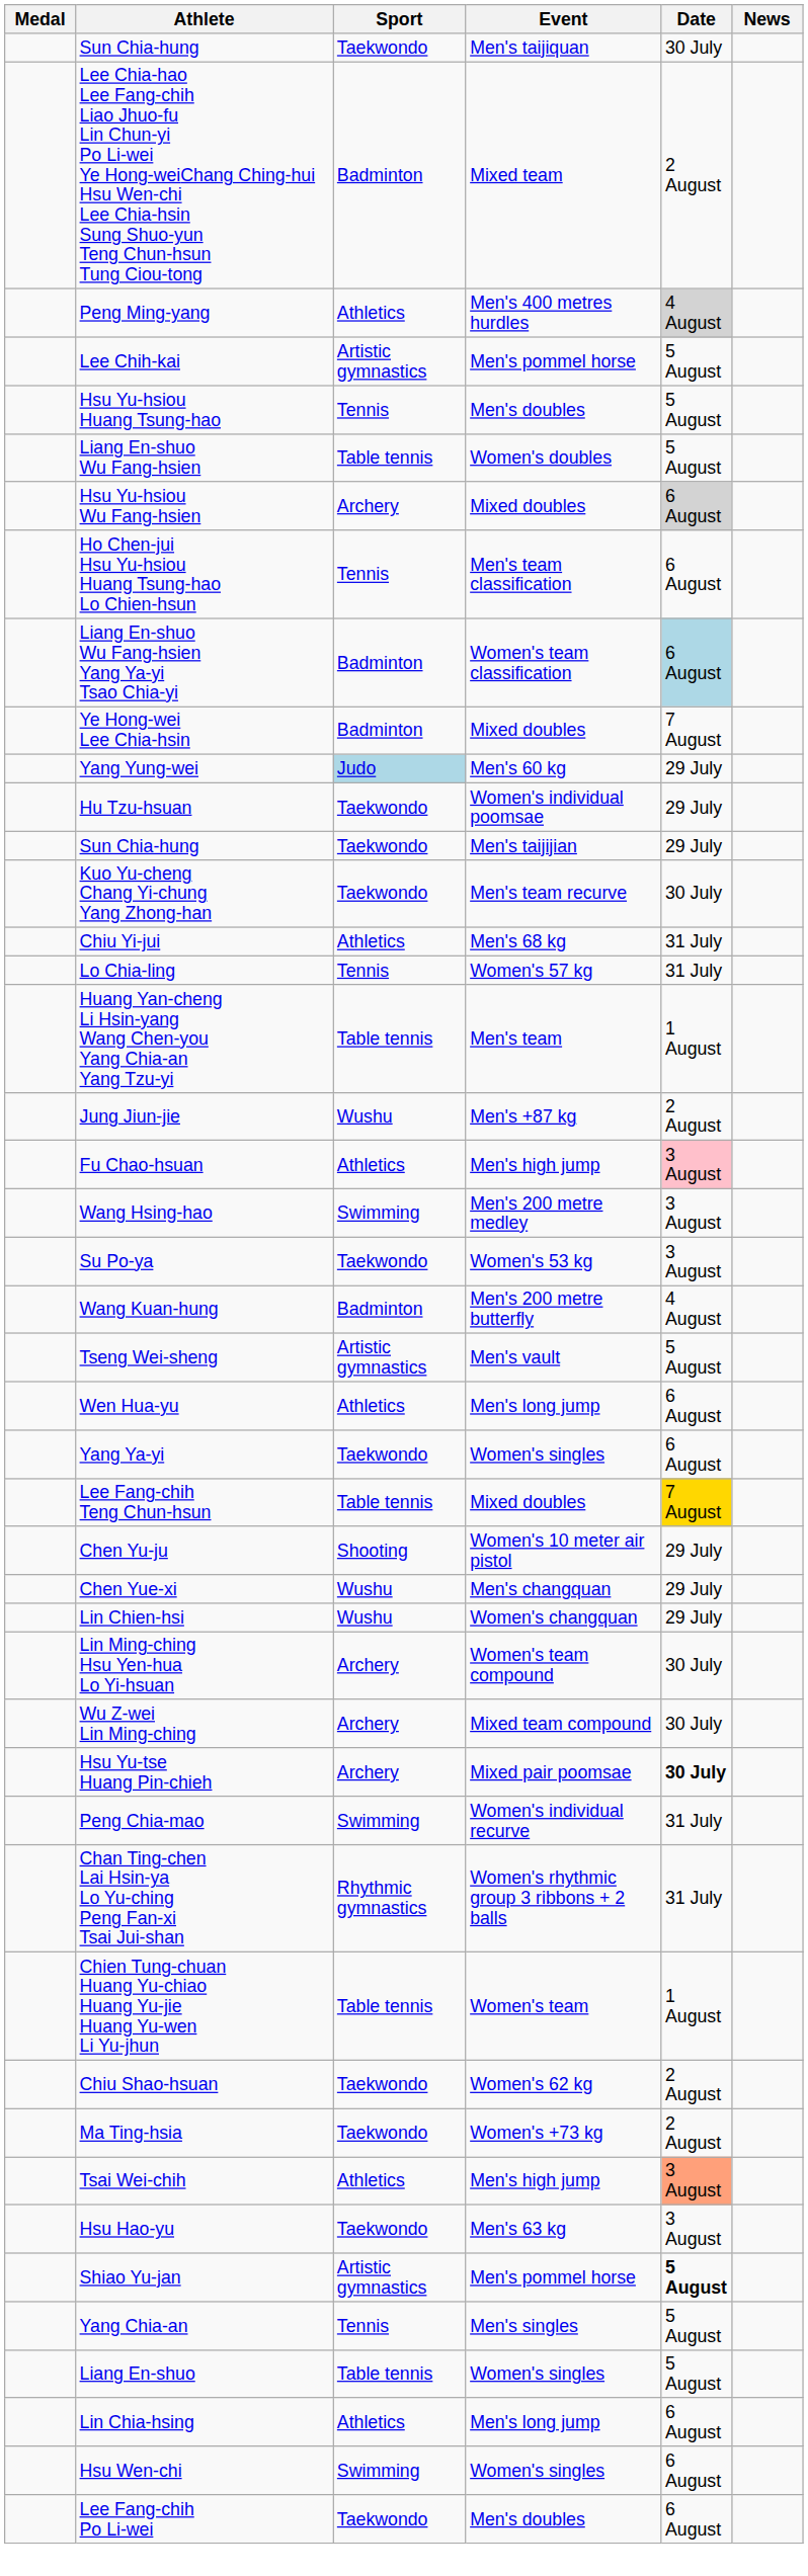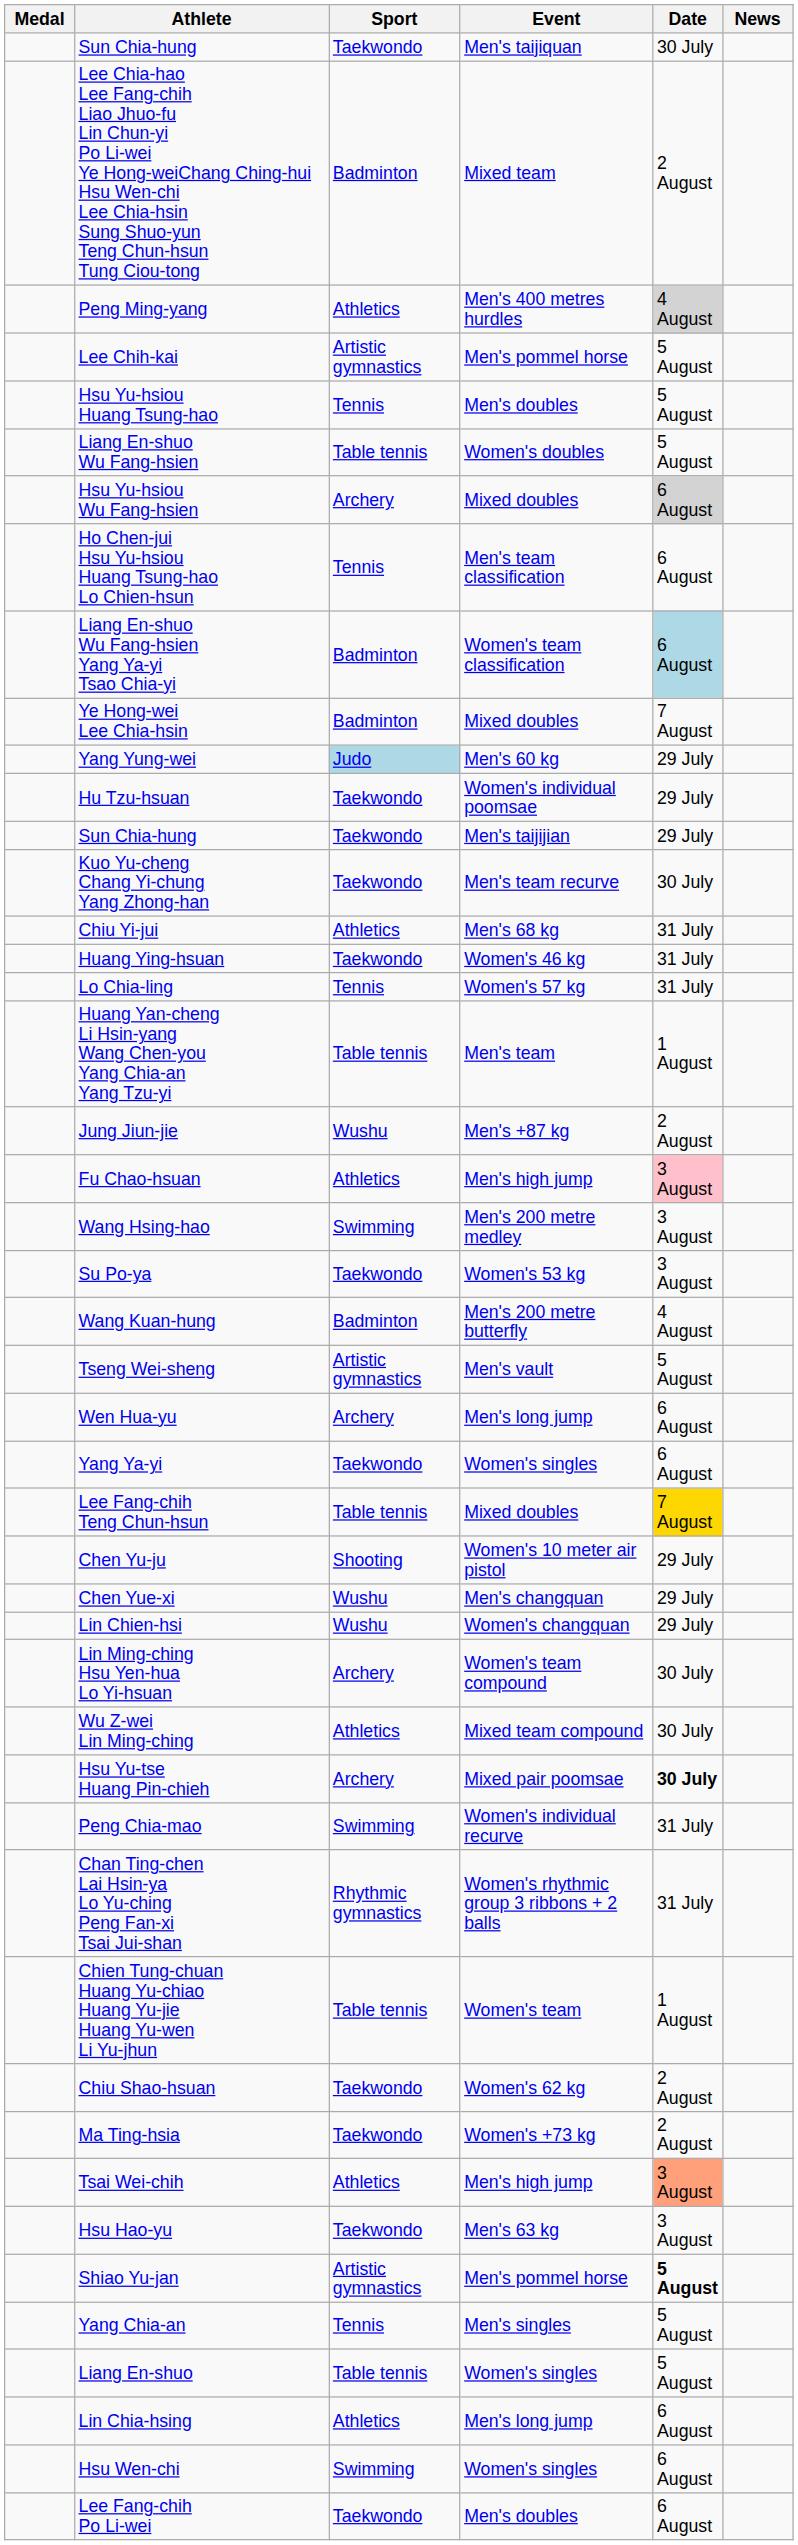 <table class="sortable wikitable" style="font-size:90%">
 <tr>
 <th width="50">Medal</th>
 <th width="200">Athlete</th>
 <th width="100">Sport</th>
 <th width="150">Event</th>
 <th width="50">Date</th>
 <th width="50">News</th>
 </tr>
 <tr>
 <td></td>
 <td><a href='#'>Sun Chia-hung</a></td>
 <td><a href='#'>Taekwondo</a></td>
 <td><a href='#'>Men's taijiquan</a></td>
 <td>30 July</td>
 <td></td>
 </tr>
 <tr>
 <td></td>
 <td><a href='#'>Lee Chia-hao</a><br><a href='#'>Lee Fang-chih</a><br><a href='#'>Liao Jhuo-fu</a><br><a href='#'>Lin Chun-yi</a><br><a href='#'>Po Li-wei</a><br><a href='#'>Ye Hong-wei</a><a href='#'>Chang Ching-hui</a><br><a href='#'>Hsu Wen-chi</a><br><a href='#'>Lee Chia-hsin</a><br><a href='#'>Sung Shuo-yun</a><br><a href='#'>Teng Chun-hsun</a><br><a href='#'>Tung Ciou-tong</a></td>
 <td><a href='#'>Badminton</a></td>
 <td><a href='#'>Mixed team</a></td>
 <td>2 August</td>
 <td></td>
 </tr>
 <tr>
 <td></td>
 <td><a href='#'>Peng Ming-yang</a></td>
 <td><a href='#'>Athletics</a></td>
 <td><a href='#'>Men's 400 metres hurdles</a></td>
 <td style="background: lightgrey;">4 August</td>
 <td></td>
 </tr>
 <tr>
 <td></td>
 <td><a href='#'>Lee Chih-kai</a></td>
 <td><a href='#'>Artistic gymnastics</a></td>
 <td><a href='#'>Men's pommel horse</a></td>
 <td>5 August</td>
 <td></td>
 </tr>
 <tr>
 <td></td>
 <td><a href='#'>Hsu Yu-hsiou</a><br><a href='#'>Huang Tsung-hao</a></td>
 <td><a href='#'>Tennis</a></td>
 <td><a href='#'>Men's doubles</a></td>
 <td>5 August</td>
 <td></td>
 </tr>
 <tr>
 <td></td>
 <td><a href='#'>Liang En-shuo</a><br><a href='#'>Wu Fang-hsien</a></td>
 <td><a href='#'>Table tennis</a></td>
 <td><a href='#'>Women's doubles</a></td>
 <td>5 August</td>
 <td></td>
 </tr>
 <tr>
 <td></td>
 <td><a href='#'>Hsu Yu-hsiou</a><br><a href='#'>Wu Fang-hsien</a></td>
 <td><a href='#'>Archery</a></td>
 <td><a href='#'>Mixed doubles</a></td>
 <td style="background: lightgrey;">6 August</td>
 <td></td>
 </tr>
 <tr>
 <td></td>
 <td><a href='#'>Ho Chen-jui</a><br><a href='#'>Hsu Yu-hsiou</a><br><a href='#'>Huang Tsung-hao</a><br><a href='#'>Lo Chien-hsun</a></td>
 <td><a href='#'>Tennis</a></td>
 <td><a href='#'>Men's team classification</a></td>
 <td>6 August</td>
 <td></td>
 </tr>
 <tr>
 <td></td>
 <td><a href='#'>Liang En-shuo</a><br><a href='#'>Wu Fang-hsien</a><br><a href='#'>Yang Ya-yi</a><br><a href='#'>Tsao Chia-yi</a></td>
 <td><a href='#'>Badminton</a></td>
 <td><a href='#'>Women's team classification</a></td>
 <td style="background: lightblue;">6 August</td>
 <td></td>
 </tr>
 <tr>
 <td></td>
 <td><a href='#'>Ye Hong-wei</a><br><a href='#'>Lee Chia-hsin</a></td>
 <td><a href='#'>Badminton</a></td>
 <td><a href='#'>Mixed doubles</a></td>
 <td>7 August</td>
 <td></td>
 </tr>
 <tr>
 <td></td>
 <td><a href='#'>Yang Yung-wei</a></td>
 <td style="background: lightblue;"><a href='#'>Judo</a></td>
 <td><a href='#'>Men's 60 kg</a></td>
 <td>29 July</td>
 <td></td>
 </tr>
 <tr>
 <td></td>
 <td><a href='#'>Hu Tzu-hsuan</a></td>
 <td><a href='#'>Taekwondo</a></td>
 <td><a href='#'>Women's individual poomsae</a></td>
 <td>29 July</td>
 <td></td>
 </tr>
 <tr>
 <td></td>
 <td><a href='#'>Sun Chia-hung</a></td>
 <td><a href='#'>Taekwondo</a></td>
 <td><a href='#'>Men's taijijian</a></td>
 <td>29 July</td>
 <td></td>
 </tr>
 <tr>
 <td></td>
 <td><a href='#'>Kuo Yu-cheng</a><br><a href='#'>Chang Yi-chung</a><br><a href='#'>Yang Zhong-han</a></td>
 <td><a href='#'>Taekwondo</a></td>
 <td><a href='#'>Men's team recurve</a></td>
 <td>30 July</td>
 <td></td>
 </tr>
 <tr>
 <td></td>
 <td><a href='#'>Chiu Yi-jui</a></td>
 <td><a href='#'>Athletics</a></td>
 <td><a href='#'>Men's 68 kg</a></td>
 <td>31 July</td>
 <td></td>
 </tr>
 <tr>
 <td></td>
+<td><a href='#'>Huang Ying-hsuan</a></td>
+<td><a href='#'>Taekwondo</a></td>
+<td><a href='#'>Women's 46 kg</a></td>
+<td>31 July</td>
+<td></td>
+</tr>
+<tr>
+<td></td>
 <td><a href='#'>Lo Chia-ling</a></td>
 <td><a href='#'>Tennis</a></td>
 <td><a href='#'>Women's 57 kg</a></td>
 <td>31 July</td>
 <td></td>
 </tr>
 <tr>
 <td></td>
 <td><a href='#'>Huang Yan-cheng</a><br><a href='#'>Li Hsin-yang</a><br><a href='#'>Wang Chen-you</a><br><a href='#'>Yang Chia-an</a><br><a href='#'>Yang Tzu-yi</a></td>
 <td><a href='#'>Table tennis</a></td>
 <td><a href='#'>Men's team</a></td>
 <td>1 August</td>
 <td></td>
 </tr>
 <tr>
 <td></td>
 <td><a href='#'>Jung Jiun-jie</a></td>
 <td><a href='#'>Wushu</a></td>
 <td><a href='#'>Men's +87 kg</a></td>
 <td>2 August</td>
 <td></td>
 </tr>
 <tr>
 <td></td>
 <td><a href='#'>Fu Chao-hsuan</a></td>
 <td><a href='#'>Athletics</a></td>
 <td><a href='#'>Men's high jump</a></td>
 <td style="background: pink;">3 August</td>
 <td></td>
 </tr>
 <tr>
 <td></td>
 <td><a href='#'>Wang Hsing-hao</a></td>
 <td><a href='#'>Swimming</a></td>
 <td><a href='#'>Men's 200 metre medley</a></td>
 <td>3 August</td>
 <td></td>
 </tr>
 <tr>
 <td></td>
 <td><a href='#'>Su Po-ya</a></td>
 <td><a href='#'>Taekwondo</a></td>
 <td><a href='#'>Women's 53 kg</a></td>
 <td>3 August</td>
 <td></td>
 </tr>
 <tr>
 <td></td>
 <td><a href='#'>Wang Kuan-hung</a></td>
 <td><a href='#'>Badminton</a></td>
 <td><a href='#'>Men's 200 metre butterfly</a></td>
 <td>4 August</td>
 <td></td>
 </tr>
 <tr>
 <td></td>
 <td><a href='#'>Tseng Wei-sheng</a></td>
 <td><a href='#'>Artistic gymnastics</a></td>
 <td><a href='#'>Men's vault</a></td>
 <td>5 August</td>
 <td></td>
 </tr>
 <tr>
 <td></td>
 <td><a href='#'>Wen Hua-yu</a></td>
-<td><a href='#'>Athletics</a></td>
+<td><a href='#'>Archery</a></td>
 <td><a href='#'>Men's long jump</a></td>
 <td>6 August</td>
 <td></td>
 </tr>
 <tr>
 <td></td>
 <td><a href='#'>Yang Ya-yi</a></td>
 <td><a href='#'>Taekwondo</a></td>
 <td><a href='#'>Women's singles</a></td>
 <td>6 August</td>
 <td></td>
 </tr>
 <tr>
 <td></td>
 <td><a href='#'>Lee Fang-chih</a><br><a href='#'>Teng Chun-hsun</a></td>
 <td><a href='#'>Table tennis</a></td>
 <td><a href='#'>Mixed doubles</a></td>
 <td style="background: gold;">7 August</td>
 <td></td>
 </tr>
 <tr>
 <td></td>
 <td><a href='#'>Chen Yu-ju</a></td>
 <td><a href='#'>Shooting</a></td>
 <td><a href='#'>Women's 10 meter air pistol</a></td>
 <td>29 July</td>
 <td></td>
 </tr>
 <tr>
 <td></td>
 <td><a href='#'>Chen Yue-xi</a></td>
 <td><a href='#'>Wushu</a></td>
 <td><a href='#'>Men's changquan</a></td>
 <td>29 July</td>
 <td></td>
 </tr>
 <tr>
 <td></td>
 <td><a href='#'>Lin Chien-hsi</a></td>
 <td><a href='#'>Wushu</a></td>
 <td><a href='#'>Women's changquan</a></td>
 <td>29 July</td>
 <td></td>
 </tr>
 <tr>
 <td></td>
 <td><a href='#'>Lin Ming-ching</a><br><a href='#'>Hsu Yen-hua</a><br><a href='#'>Lo Yi-hsuan</a></td>
 <td><a href='#'>Archery</a></td>
 <td><a href='#'>Women's team compound</a></td>
 <td>30 July</td>
 <td></td>
 </tr>
 <tr>
 <td></td>
 <td><a href='#'>Wu Z-wei</a><br><a href='#'>Lin Ming-ching</a></td>
-<td><a href='#'>Archery</a></td>
+<td><a href='#'>Athletics</a></td>
 <td><a href='#'>Mixed team compound</a></td>
 <td>30 July</td>
 <td></td>
 </tr>
 <tr>
 <td></td>
 <td><a href='#'>Hsu Yu-tse</a><br><a href='#'>Huang Pin-chieh</a></td>
 <td><a href='#'>Archery</a></td>
 <td><a href='#'>Mixed pair poomsae</a></td>
 <td><strong>30 July</strong></td>
 <td></td>
 </tr>
 <tr>
 <td></td>
 <td><a href='#'>Peng Chia-mao</a></td>
 <td><a href='#'>Swimming</a></td>
 <td><a href='#'>Women's individual recurve</a></td>
 <td>31 July</td>
 <td></td>
 </tr>
 <tr>
 <td></td>
 <td><a href='#'>Chan Ting-chen</a><br><a href='#'>Lai Hsin-ya</a><br><a href='#'>Lo Yu-ching</a><br><a href='#'>Peng Fan-xi</a><br><a href='#'>Tsai Jui-shan</a></td>
 <td><a href='#'>Rhythmic gymnastics</a></td>
 <td><a href='#'>Women's rhythmic group 3 ribbons + 2 balls</a></td>
 <td>31 July</td>
 <td></td>
 </tr>
 <tr>
 <td></td>
 <td><a href='#'>Chien Tung-chuan</a><br><a href='#'>Huang Yu-chiao</a><br><a href='#'>Huang Yu-jie</a><br><a href='#'>Huang Yu-wen</a><br><a href='#'>Li Yu-jhun</a></td>
 <td><a href='#'>Table tennis</a></td>
 <td><a href='#'>Women's team</a></td>
 <td>1 August</td>
 <td></td>
 </tr>
 <tr>
 <td></td>
 <td><a href='#'>Chiu Shao-hsuan</a></td>
 <td><a href='#'>Taekwondo</a></td>
 <td><a href='#'>Women's 62 kg</a></td>
 <td>2 August</td>
 <td></td>
 </tr>
 <tr>
 <td></td>
 <td><a href='#'>Ma Ting-hsia</a></td>
 <td><a href='#'>Taekwondo</a></td>
 <td><a href='#'>Women's +73 kg</a></td>
 <td>2 August</td>
 <td></td>
 </tr>
 <tr>
 <td></td>
 <td><a href='#'>Tsai Wei-chih</a></td>
 <td><a href='#'>Athletics</a></td>
 <td><a href='#'>Men's high jump</a></td>
 <td style="background: lightsalmon;">3 August</td>
 <td></td>
 </tr>
 <tr>
 <td></td>
 <td><a href='#'>Hsu Hao-yu</a></td>
 <td><a href='#'>Taekwondo</a></td>
 <td><a href='#'>Men's 63 kg</a></td>
 <td>3 August</td>
 <td></td>
 </tr>
 <tr>
 <td></td>
 <td><a href='#'>Shiao Yu-jan</a></td>
 <td><a href='#'>Artistic gymnastics</a></td>
 <td><a href='#'>Men's pommel horse</a></td>
 <td><strong>5 August</strong></td>
 <td></td>
 </tr>
 <tr>
 <td></td>
 <td><a href='#'>Yang Chia-an</a></td>
 <td><a href='#'>Tennis</a></td>
 <td><a href='#'>Men's singles</a></td>
 <td>5 August</td>
 <td></td>
 </tr>
 <tr>
 <td></td>
 <td><a href='#'>Liang En-shuo</a></td>
 <td><a href='#'>Table tennis</a></td>
 <td><a href='#'>Women's singles</a></td>
 <td>5 August</td>
 <td></td>
 </tr>
 <tr>
 <td></td>
 <td><a href='#'>Lin Chia-hsing</a></td>
 <td><a href='#'>Athletics</a></td>
 <td><a href='#'>Men's long jump</a></td>
 <td>6 August</td>
 <td></td>
 </tr>
 <tr>
 <td></td>
 <td><a href='#'>Hsu Wen-chi</a></td>
 <td><a href='#'>Swimming</a></td>
 <td><a href='#'>Women's singles</a></td>
 <td>6 August</td>
 <td></td>
 </tr>
 <tr>
 <td></td>
 <td><a href='#'>Lee Fang-chih</a><br><a href='#'>Po Li-wei</a></td>
 <td><a href='#'>Taekwondo</a></td>
 <td><a href='#'>Men's doubles</a></td>
 <td>6 August</td>
 <td></td>
 </tr>
 </table>
